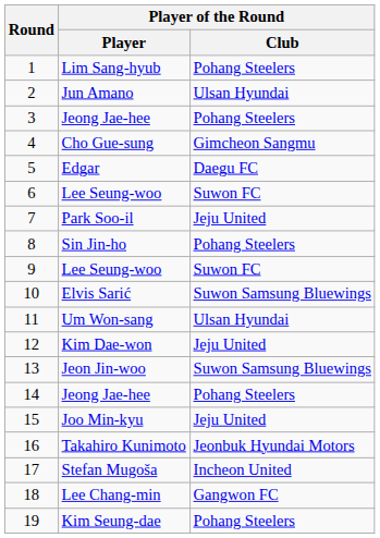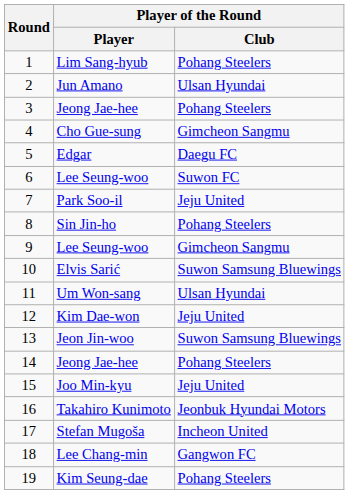 <table class="wikitable">
 <tr>
 <th rowspan=2>Round</th>
 <th colspan=2>Player of the Round</th>
 </tr>
 <tr>
 <th>Player</th>
 <th>Club</th>
 </tr>
 <tr>
 <td align=center>1</td>
 <td> <a href='#'>Lim Sang-hyub</a></td>
 <td><a href='#'>Pohang Steelers</a></td>
 </tr>
 <tr>
 <td align=center>2</td>
 <td> <a href='#'>Jun Amano</a></td>
 <td><a href='#'>Ulsan Hyundai</a></td>
 </tr>
 <tr>
 <td align=center>3</td>
 <td> <a href='#'>Jeong Jae-hee</a></td>
 <td><a href='#'>Pohang Steelers</a></td>
 </tr>
 <tr>
 <td align=center>4</td>
 <td> <a href='#'>Cho Gue-sung</a></td>
 <td><a href='#'>Gimcheon Sangmu</a></td>
 </tr>
 <tr>
 <td align=center>5</td>
 <td> <a href='#'>Edgar</a></td>
 <td><a href='#'>Daegu FC</a></td>
 </tr>
 <tr>
 <td align=center>6</td>
 <td> <a href='#'>Lee Seung-woo</a></td>
 <td><a href='#'>Suwon FC</a></td>
 </tr>
 <tr>
 <td align=center>7</td>
 <td> <a href='#'>Park Soo-il</a></td>
 <td><a href='#'>Jeju United</a></td>
 </tr>
 <tr>
 <td align=center>8</td>
 <td> <a href='#'>Sin Jin-ho</a></td>
 <td><a href='#'>Pohang Steelers</a></td>
 </tr>
 <tr>
 <td align=center>9</td>
 <td> <a href='#'>Lee Seung-woo</a></td>
-<td><a href='#'>Suwon FC</a></td>
+<td><a href='#'>Gimcheon Sangmu</a></td>
 </tr>
 <tr>
 <td align=center>10</td>
 <td> <a href='#'>Elvis Sarić</a></td>
 <td><a href='#'>Suwon Samsung Bluewings</a></td>
 </tr>
 <tr>
 <td align=center>11</td>
 <td> <a href='#'>Um Won-sang</a></td>
 <td><a href='#'>Ulsan Hyundai</a></td>
 </tr>
 <tr>
 <td align=center>12</td>
 <td> <a href='#'>Kim Dae-won</a></td>
 <td><a href='#'>Jeju United</a></td>
 </tr>
 <tr>
 <td align=center>13</td>
 <td> <a href='#'>Jeon Jin-woo</a></td>
 <td><a href='#'>Suwon Samsung Bluewings</a></td>
 </tr>
 <tr>
 <td align=center>14</td>
 <td> <a href='#'>Jeong Jae-hee</a></td>
 <td><a href='#'>Pohang Steelers</a></td>
 </tr>
 <tr>
 <td align=center>15</td>
 <td> <a href='#'>Joo Min-kyu</a></td>
 <td><a href='#'>Jeju United</a></td>
 </tr>
 <tr>
 <td align=center>16</td>
 <td> <a href='#'>Takahiro Kunimoto</a></td>
 <td><a href='#'>Jeonbuk Hyundai Motors</a></td>
 </tr>
 <tr>
 <td align=center>17</td>
 <td> <a href='#'>Stefan Mugoša</a></td>
 <td><a href='#'>Incheon United</a></td>
 </tr>
 <tr>
 <td align=center>18</td>
 <td> <a href='#'>Lee Chang-min</a></td>
 <td><a href='#'>Gangwon FC</a></td>
 </tr>
 <tr>
 <td align=center>19</td>
 <td> <a href='#'>Kim Seung-dae</a></td>
 <td><a href='#'>Pohang Steelers</a></td>
 </tr>
 </table>
